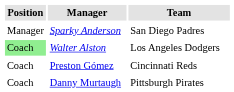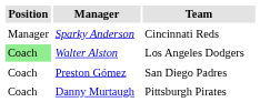 <table border="0" cellspacing="3" cellpadding="3">
 <tr style="background: #e3e3e3;">
 <th width="50">Position</th>
 <th width="115">Manager</th>
 <th width="150">Team</th>
 </tr>
 <tr>
 <td>Manager</td>
 <td><em><a href='#'>Sparky Anderson</a></em></td>
-<td>San Diego Padres</td>
+<td>Cincinnati Reds</td>
 </tr>
 <tr>
 <td style="background: lightgreen;">Coach</td>
 <td><em><a href='#'>Walter Alston</a></em></td>
 <td>Los Angeles Dodgers</td>
 </tr>
 <tr>
 <td>Coach</td>
 <td><a href='#'>Preston Gómez</a></td>
-<td>Cincinnati Reds</td>
+<td>San Diego Padres</td>
 </tr>
 <tr>
 <td>Coach</td>
 <td><a href='#'>Danny Murtaugh</a></td>
 <td>Pittsburgh Pirates</td>
 </tr>
 </table>
